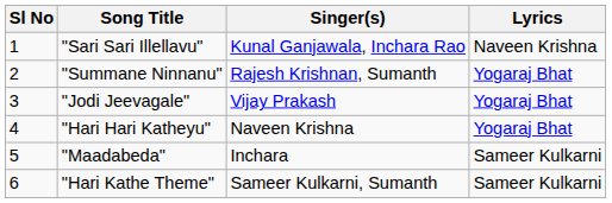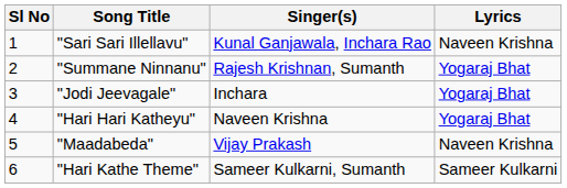 <table class="wikitable">
 <tr>
 <th>Sl No</th>
 <th>Song Title</th>
 <th>Singer(s)</th>
 <th>Lyrics</th>
 </tr>
 <tr>
 <td>1</td>
 <td>"Sari Sari Illellavu"</td>
 <td><a href='#'>Kunal Ganjawala</a>, <a href='#'>Inchara Rao</a></td>
 <td>Naveen Krishna</td>
 </tr>
 <tr>
 <td>2</td>
 <td>"Summane Ninnanu"</td>
 <td><a href='#'>Rajesh Krishnan</a>, Sumanth</td>
 <td><a href='#'>Yogaraj Bhat</a></td>
 </tr>
 <tr>
 <td>3</td>
 <td>"Jodi Jeevagale"</td>
-<td><a href='#'>Vijay Prakash</a></td>
+<td>Inchara</td>
 <td><a href='#'>Yogaraj Bhat</a></td>
 </tr>
 <tr>
 <td>4</td>
 <td>"Hari Hari Katheyu"</td>
 <td>Naveen Krishna</td>
 <td><a href='#'>Yogaraj Bhat</a></td>
 </tr>
 <tr>
 <td>5</td>
 <td>"Maadabeda"</td>
-<td>Inchara</td>
-<td>Sameer Kulkarni</td>
+<td><a href='#'>Vijay Prakash</a></td>
+<td>Naveen Krishna</td>
 </tr>
 <tr>
 <td>6</td>
 <td>"Hari Kathe Theme"</td>
 <td>Sameer Kulkarni, Sumanth</td>
 <td>Sameer Kulkarni</td>
 </tr>
 </table>
